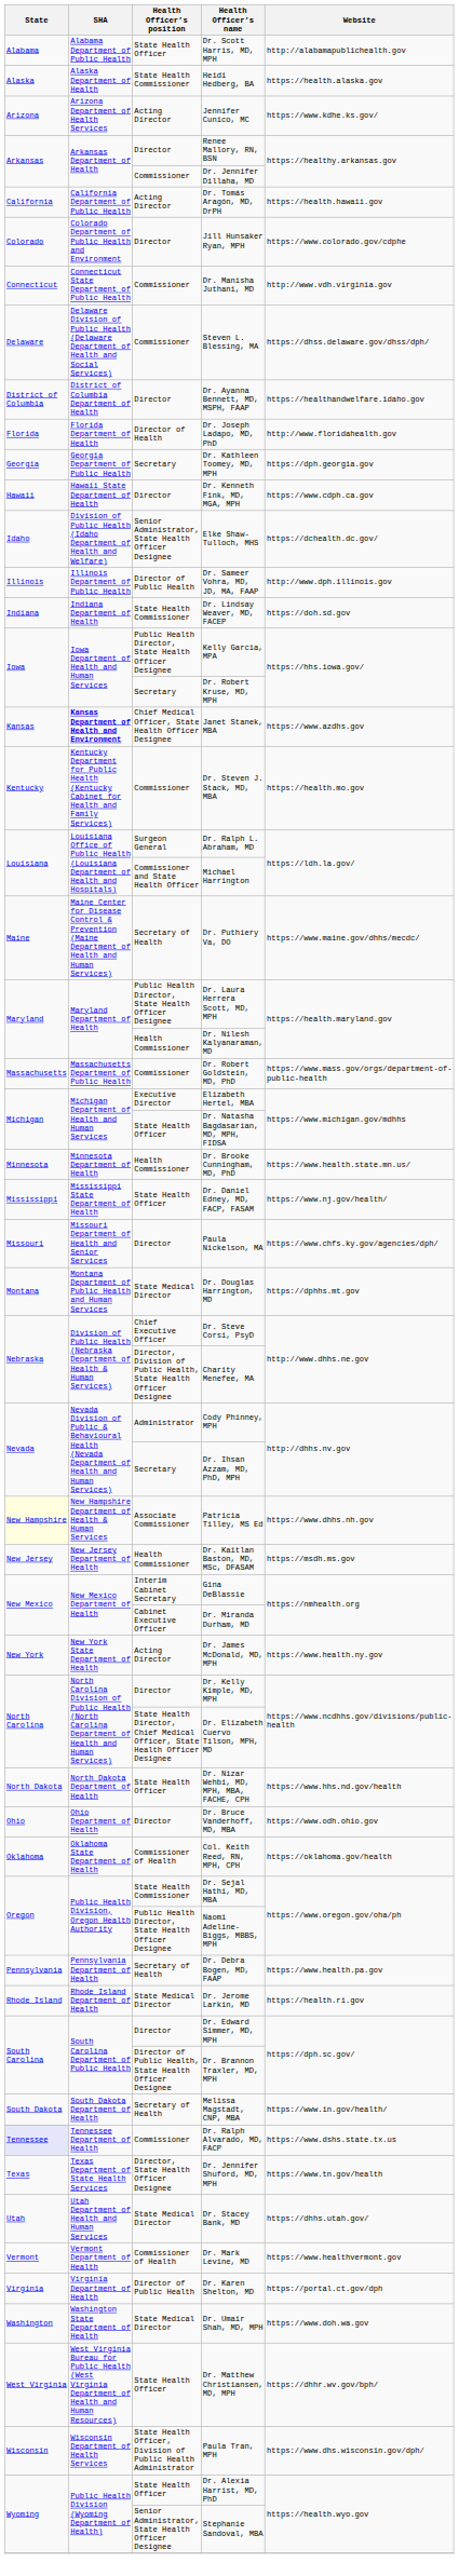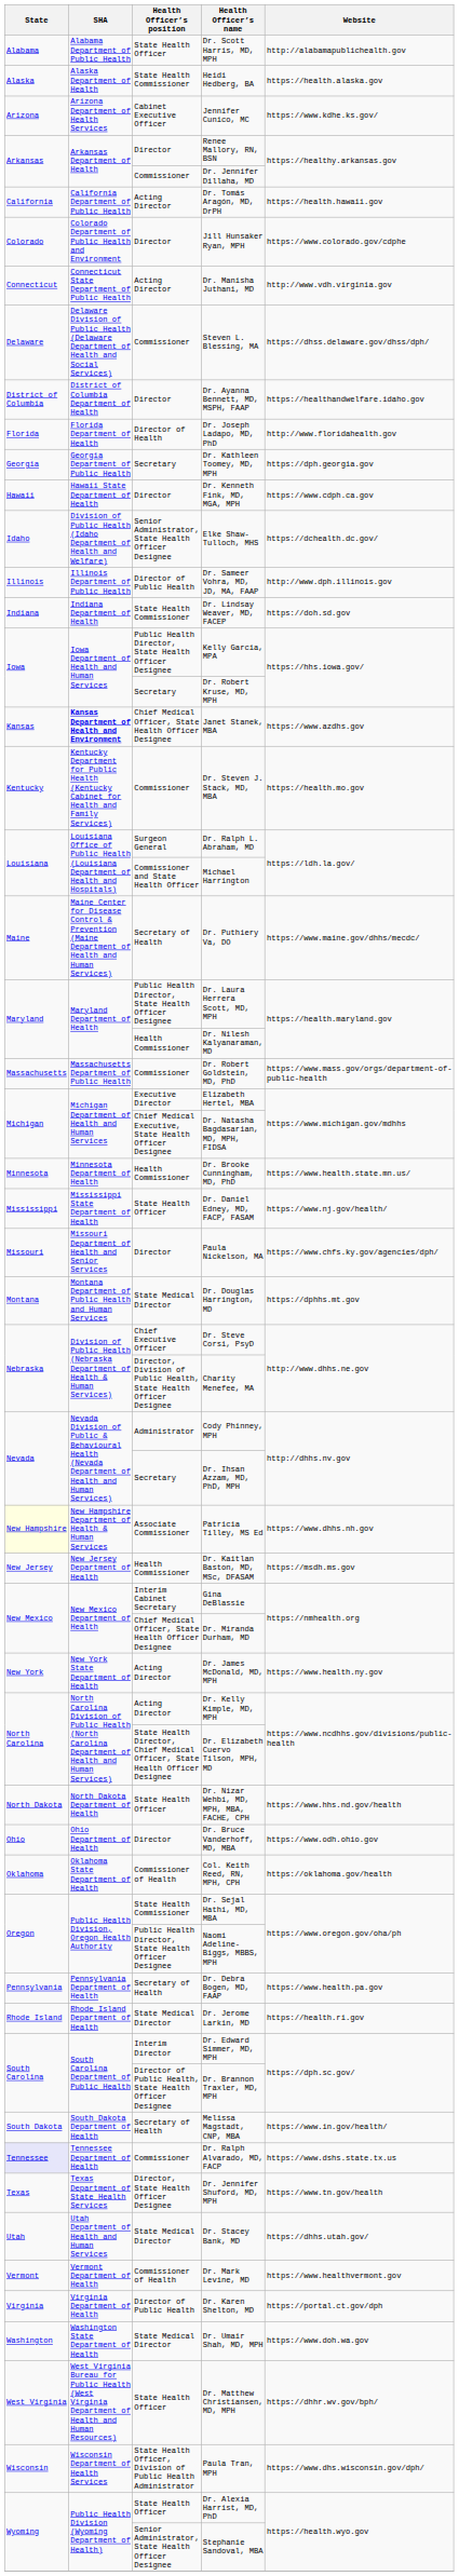 <table class="wikitable">
 <tr>
 <th>State</th>
 <th>SHA</th>
 <th>Health Officer’s position</th>
 <th>Health Officer’s name</th>
 <th>Website</th>
 </tr>
 <tr>
 <td><a href='#'>Alabama</a></td>
 <td><a href='#'>Alabama Department of Public Health</a></td>
 <td>State Health Officer</td>
 <td>Dr. Scott Harris, MD, MPH</td>
 <td>http://alabamapublichealth.gov</td>
 </tr>
 <tr>
 <td><a href='#'>Alaska</a></td>
 <td><a href='#'>Alaska Department of Health</a></td>
 <td>State Health Commissioner</td>
 <td>Heidi Hedberg, BA</td>
 <td>https://health.alaska.gov</td>
 </tr>
 <tr>
 <td><a href='#'>Arizona</a></td>
 <td><a href='#'>Arizona Department of Health Services</a></td>
-<td>Acting Director</td>
+<td>Cabinet Executive Officer</td>
 <td>Jennifer Cunico, MC</td>
 <td>https://www.kdhe.ks.gov/</td>
 </tr>
 <tr>
 <td rowspan=2><a href='#'>Arkansas</a></td>
 <td rowspan=2><a href='#'>Arkansas Department of Health</a></td>
 <td>Director</td>
 <td>Renee Mallory, RN, BSN</td>
 <td rowspan=2>https://healthy.arkansas.gov</td>
 </tr>
 <tr>
 <td>Commissioner</td>
 <td>Dr. Jennifer Dillaha, MD</td>
 </tr>
 <tr>
 <td><a href='#'>California</a></td>
 <td><a href='#'>California Department of Public Health</a></td>
 <td>Acting Director</td>
 <td>Dr. Tomás Aragón, MD, DrPH</td>
 <td>https://health.hawaii.gov</td>
 </tr>
 <tr>
 <td><a href='#'>Colorado</a></td>
 <td><a href='#'>Colorado Department of Public Health and Environment</a></td>
 <td>Director</td>
 <td>Jill Hunsaker Ryan, MPH</td>
 <td>https://www.colorado.gov/cdphe</td>
 </tr>
 <tr>
 <td><a href='#'>Connecticut</a></td>
 <td><a href='#'>Connecticut State Department of Public Health</a></td>
-<td>Commissioner</td>
+<td>Acting Director</td>
 <td>Dr. Manisha Juthani, MD</td>
 <td>http://www.vdh.virginia.gov</td>
 </tr>
 <tr>
 <td><a href='#'>Delaware</a></td>
 <td><a href='#'>Delaware Division of Public Health (Delaware Department of Health and Social Services)</a></td>
 <td>Commissioner</td>
 <td>Steven L. Blessing, MA</td>
 <td>https://dhss.delaware.gov/dhss/dph/</td>
 </tr>
 <tr>
 <td><a href='#'>District of Columbia</a></td>
 <td><a href='#'>District of Columbia Department of Health</a></td>
 <td>Director</td>
 <td>Dr. Ayanna Bennett, MD, MSPH, FAAP</td>
 <td>https://healthandwelfare.idaho.gov</td>
 </tr>
 <tr>
 <td><a href='#'>Florida</a></td>
 <td><a href='#'>Florida Department of Health</a></td>
 <td>Director of Health</td>
 <td>Dr. Joseph Ladapo, MD, PhD</td>
 <td>http://www.floridahealth.gov</td>
 </tr>
 <tr>
 <td><a href='#'>Georgia</a></td>
 <td><a href='#'>Georgia Department of Public Health</a></td>
 <td>Secretary</td>
 <td>Dr. Kathleen Toomey, MD, MPH</td>
 <td>https://dph.georgia.gov</td>
 </tr>
 <tr>
 <td><a href='#'>Hawaii</a></td>
 <td><a href='#'>Hawaii State Department of Health</a></td>
 <td>Director</td>
 <td>Dr. Kenneth Fink, MD, MGA, MPH</td>
 <td>https://www.cdph.ca.gov</td>
 </tr>
 <tr>
 <td><a href='#'>Idaho</a></td>
 <td><a href='#'>Division of Public Health (Idaho Department of Health and Welfare)</a></td>
 <td>Senior Administrator, State Health Officer Designee</td>
 <td>Elke Shaw-Tulloch, MHS</td>
 <td>https://dchealth.dc.gov/</td>
 </tr>
 <tr>
 <td><a href='#'>Illinois</a></td>
 <td><a href='#'>Illinois Department of Public Health</a></td>
 <td>Director of Public Health</td>
 <td>Dr. Sameer Vohra, MD, JD, MA, FAAP</td>
 <td>http://www.dph.illinois.gov</td>
 </tr>
 <tr>
 <td><a href='#'>Indiana</a></td>
 <td><a href='#'>Indiana Department of Health</a></td>
 <td>State Health Commissioner</td>
 <td>Dr. Lindsay Weaver, MD, FACEP</td>
 <td>https://doh.sd.gov</td>
 </tr>
 <tr>
 <td rowspan=2><a href='#'>Iowa</a></td>
 <td rowspan=2><a href='#'>Iowa Department of Health and Human Services</a></td>
 <td>Public Health Director, State Health Officer Designee</td>
 <td>Kelly Garcia, MPA</td>
 <td rowspan=2>https://hhs.iowa.gov/</td>
 </tr>
 <tr>
 <td>Secretary</td>
 <td>Dr. Robert Kruse, MD, MPH</td>
 </tr>
 <tr>
 <td><a href='#'>Kansas</a></td>
 <td><strong><a href='#'>Kansas Department of Health and Environment</a></strong></td>
 <td>Chief Medical Officer, State Health Officer Designee</td>
 <td>Janet Stanek, MBA</td>
 <td>https://www.azdhs.gov</td>
 </tr>
 <tr>
 <td><a href='#'>Kentucky</a></td>
 <td><a href='#'>Kentucky Department for Public Health (Kentucky Cabinet for Health and Family Services)</a></td>
 <td>Commissioner</td>
 <td>Dr. Steven J. Stack, MD, MBA</td>
 <td>https://health.mo.gov</td>
 </tr>
 <tr>
 <td rowspan=2><a href='#'>Louisiana</a></td>
 <td rowspan=2><a href='#'>Louisiana Office of Public Health (Louisiana Department of Health and Hospitals)</a></td>
 <td>Surgeon General</td>
 <td>Dr. Ralph L. Abraham, MD</td>
 <td rowspan=2>https://ldh.la.gov/</td>
 </tr>
 <tr>
 <td>Commissioner and State Health Officer</td>
 <td>Michael Harrington</td>
 </tr>
 <tr>
 <td><a href='#'>Maine</a></td>
 <td><a href='#'>Maine Center for Disease Control & Prevention (Maine Department of Health and Human Services)</a></td>
 <td>Secretary of Health</td>
 <td>Dr. Puthiery Va, DO</td>
 <td>https://www.maine.gov/dhhs/mecdc/</td>
 </tr>
 <tr>
 <td rowspan=2><a href='#'>Maryland</a></td>
 <td rowspan=2><a href='#'>Maryland Department of Health</a></td>
 <td>Public Health Director, State Health Officer Designee</td>
 <td>Dr. Laura Herrera Scott, MD, MPH</td>
 <td rowspan=2>https://health.maryland.gov</td>
 </tr>
 <tr>
 <td>Health Commissioner</td>
 <td>Dr. Nilesh Kalyanaraman, MD</td>
 </tr>
 <tr>
 <td><a href='#'>Massachusetts</a></td>
 <td><a href='#'>Massachusetts Department of Public Health</a></td>
 <td>Commissioner</td>
 <td>Dr. Robert Goldstein, MD, PhD</td>
 <td>https://www.mass.gov/orgs/department-of-public-health</td>
 </tr>
 <tr>
 <td rowspan=2><a href='#'>Michigan</a></td>
 <td rowspan=2><a href='#'>Michigan Department of Health and Human Services</a></td>
 <td>Executive Director</td>
 <td>Elizabeth Hertel, MBA</td>
 <td rowspan=2>https://www.michigan.gov/mdhhs</td>
 </tr>
 <tr>
-<td>State Health Officer</td>
+<td>Chief Medical Executive, State Health Officer Designee</td>
 <td>Dr. Natasha Bagdasarian, MD, MPH, FIDSA</td>
 </tr>
 <tr>
 <td><a href='#'>Minnesota</a></td>
 <td><a href='#'>Minnesota Department of Health</a></td>
 <td>Health Commissioner</td>
 <td>Dr. Brooke Cunningham, MD, PhD</td>
 <td>https://www.health.state.mn.us/</td>
 </tr>
 <tr>
 <td><a href='#'>Mississippi</a></td>
 <td><a href='#'>Mississippi State Department of Health</a></td>
 <td>State Health Officer</td>
 <td>Dr. Daniel Edney, MD, FACP, FASAM</td>
 <td>https://www.nj.gov/health/</td>
 </tr>
 <tr>
 <td><a href='#'>Missouri</a></td>
 <td><a href='#'>Missouri Department of Health and Senior Services</a></td>
 <td>Director</td>
 <td>Paula Nickelson, MA</td>
 <td>https://www.chfs.ky.gov/agencies/dph/</td>
 </tr>
 <tr>
 <td><a href='#'>Montana</a></td>
 <td><a href='#'>Montana Department of Public Health and Human Services</a></td>
 <td>State Medical Director</td>
 <td>Dr. Douglas Harrington, MD</td>
 <td>https://dphhs.mt.gov</td>
 </tr>
 <tr>
 <td rowspan=2><a href='#'>Nebraska</a></td>
 <td rowspan=2><a href='#'>Division of Public Health (Nebraska Department of Health & Human Services)</a></td>
 <td>Chief Executive Officer</td>
 <td>Dr. Steve Corsi, PsyD</td>
 <td rowspan=2>http://www.dhhs.ne.gov</td>
 </tr>
 <tr>
 <td>Director, Division of Public Health, State Health Officer Designee</td>
 <td>Charity Menefee, MA</td>
 </tr>
 <tr>
 <td rowspan=2><a href='#'>Nevada</a></td>
 <td rowspan=2><a href='#'>Nevada Division of Public & Behavioural Health (Nevada Department of Health and Human Services)</a></td>
 <td>Administrator</td>
 <td>Cody Phinney, MPH</td>
 <td rowspan=2>http://dhhs.nv.gov</td>
 </tr>
 <tr>
 <td>Secretary</td>
 <td>Dr. Ihsan Azzam, MD, PhD, MPH</td>
 </tr>
 <tr>
 <td style="background: lightyellow;"><a href='#'>New Hampshire</a></td>
 <td><a href='#'>New Hampshire Department of Health & Human Services</a></td>
 <td>Associate Commissioner</td>
 <td>Patricia Tilley, MS Ed</td>
 <td>https://www.dhhs.nh.gov</td>
 </tr>
 <tr>
 <td><a href='#'>New Jersey</a></td>
 <td><a href='#'>New Jersey Department of Health</a></td>
 <td>Health Commissioner</td>
 <td>Dr. Kaitlan Baston, MD, MSc, DFASAM</td>
 <td>https://msdh.ms.gov</td>
 </tr>
 <tr>
 <td rowspan=2><a href='#'>New Mexico</a></td>
 <td rowspan=2><a href='#'>New Mexico Department of Health</a></td>
 <td>Interim Cabinet Secretary</td>
 <td>Gina DeBlassie</td>
 <td rowspan=2>https://nmhealth.org</td>
 </tr>
 <tr>
-<td>Cabinet Executive Officer</td>
+<td>Chief Medical Officer, State Health Officer Designee</td>
 <td>Dr. Miranda Durham, MD</td>
 </tr>
 <tr>
 <td><a href='#'>New York</a></td>
 <td><a href='#'>New York State Department of Health</a></td>
 <td>Acting Director</td>
 <td>Dr. James McDonald, MD, MPH</td>
 <td>https://www.health.ny.gov</td>
 </tr>
 <tr>
 <td rowspan=2><a href='#'>North Carolina</a></td>
 <td rowspan=2><a href='#'>North Carolina Division of Public Health (North Carolina Department of Health and Human Services)</a></td>
-<td>Director</td>
+<td>Acting Director</td>
 <td>Dr. Kelly Kimple, MD, MPH</td>
 <td rowspan=2>https://www.ncdhhs.gov/divisions/public-health</td>
 </tr>
 <tr>
 <td>State Health Director, Chief Medical Officer, State Health Officer Designee</td>
 <td>Dr. Elizabeth Cuervo Tilson, MPH, MD</td>
 </tr>
 <tr>
 <td><a href='#'>North Dakota</a></td>
 <td><a href='#'>North Dakota Department of Health</a></td>
 <td>State Health Officer</td>
 <td>Dr. Nizar Wehbi, MD, MPH, MBA, FACHE, CPH</td>
 <td>https://www.hhs.nd.gov/health</td>
 </tr>
 <tr>
 <td><a href='#'>Ohio</a></td>
 <td><a href='#'>Ohio Department of Health</a></td>
 <td>Director</td>
 <td>Dr. Bruce Vanderhoff, MD, MBA</td>
 <td>https://www.odh.ohio.gov</td>
 </tr>
 <tr>
 <td><a href='#'>Oklahoma</a></td>
 <td><a href='#'>Oklahoma State Department of Health</a></td>
 <td>Commissioner of Health</td>
 <td>Col. Keith Reed, RN, MPH, CPH</td>
 <td>https://oklahoma.gov/health</td>
 </tr>
 <tr>
 <td rowspan=2><a href='#'>Oregon</a></td>
 <td rowspan=2><a href='#'>Public Health Division, Oregon Health Authority</a></td>
 <td>State Health Commissioner</td>
 <td>Dr. Sejal Hathi, MD, MBA</td>
 <td rowspan=2>https://www.oregon.gov/oha/ph</td>
 </tr>
 <tr>
 <td>Public Health Director, State Health Officer Designee</td>
 <td>Naomi Adeline-Biggs, MBBS, MPH</td>
 </tr>
 <tr>
 <td><a href='#'>Pennsylvania</a></td>
 <td><a href='#'>Pennsylvania Department of Health</a></td>
 <td>Secretary of Health</td>
 <td>Dr. Debra Bogen, MD, FAAP</td>
 <td>https://www.health.pa.gov</td>
 </tr>
 <tr>
 <td><a href='#'>Rhode Island</a></td>
 <td><a href='#'>Rhode Island Department of Health</a></td>
 <td>State Medical Director</td>
 <td>Dr. Jerome Larkin, MD</td>
 <td>https://health.ri.gov</td>
 </tr>
 <tr>
 <td rowspan=2><a href='#'>South Carolina</a></td>
 <td rowspan=2><a href='#'>South Carolina Department of Public Health</a></td>
-<td>Director</td>
+<td>Interim Director</td>
 <td>Dr. Edward Simmer, MD, MPH</td>
 <td rowspan=2>https://dph.sc.gov/</td>
 </tr>
 <tr>
 <td>Director of Public Health, State Health Officer Designee</td>
 <td>Dr. Brannon Traxler, MD, MPH</td>
 </tr>
 <tr>
 <td><a href='#'>South Dakota</a></td>
 <td><a href='#'>South Dakota Department of Health</a></td>
 <td>Secretary of Health</td>
 <td>Melissa Magstadt, CNP, MBA</td>
 <td>https://www.in.gov/health/</td>
 </tr>
 <tr>
 <td style="background: lavender;"><a href='#'>Tennessee</a></td>
 <td><a href='#'>Tennessee Department of Health</a></td>
 <td>Commissioner</td>
 <td>Dr. Ralph Alvarado, MD, FACP</td>
 <td>https://www.dshs.state.tx.us</td>
 </tr>
 <tr>
 <td><a href='#'>Texas</a></td>
 <td><a href='#'>Texas Department of State Health Services</a></td>
 <td>Director, State Health Officer Designee</td>
 <td>Dr. Jennifer Shuford, MD, MPH</td>
 <td>https://www.tn.gov/health</td>
 </tr>
 <tr>
 <td><a href='#'>Utah</a></td>
 <td><a href='#'>Utah Department of Health and Human Services</a></td>
 <td>State Medical Director</td>
 <td>Dr. Stacey Bank, MD</td>
 <td>https://dhhs.utah.gov/</td>
 </tr>
 <tr>
 <td><a href='#'>Vermont</a></td>
 <td><a href='#'>Vermont Department of Health</a></td>
 <td>Commissioner of Health</td>
 <td>Dr. Mark Levine, MD</td>
 <td>https://www.healthvermont.gov</td>
 </tr>
 <tr>
 <td><a href='#'>Virginia</a></td>
 <td><a href='#'>Virginia Department of Health</a></td>
 <td>Director of Public Health</td>
 <td>Dr. Karen Shelton, MD</td>
 <td>https://portal.ct.gov/dph</td>
 </tr>
 <tr>
 <td><a href='#'>Washington</a></td>
 <td><a href='#'>Washington State Department of Health</a></td>
 <td>State Medical Director</td>
 <td>Dr. Umair Shah, MD, MPH</td>
 <td>https://www.doh.wa.gov</td>
 </tr>
 <tr>
 <td><a href='#'>West Virginia</a></td>
 <td><a href='#'>West Virginia Bureau for Public Health (West Virginia Department of Health and Human Resources)</a></td>
 <td>State Health Officer</td>
 <td>Dr. Matthew Christiansen, MD, MPH</td>
 <td>https://dhhr.wv.gov/bph/</td>
 </tr>
 <tr>
 <td><a href='#'>Wisconsin</a></td>
 <td><a href='#'>Wisconsin Department of Health Services</a></td>
 <td>State Health Officer, Division of Public Health Administrator</td>
 <td>Paula Tran, MPH</td>
 <td>https://www.dhs.wisconsin.gov/dph/</td>
 </tr>
 <tr>
 <td rowspan=2><a href='#'>Wyoming</a></td>
 <td rowspan=2><a href='#'>Public Health Division (Wyoming Department of Health)</a></td>
 <td>State Health Officer</td>
 <td>Dr. Alexia Harrist, MD, PhD</td>
 <td rowspan=2>https://health.wyo.gov</td>
 </tr>
 <tr>
 <td>Senior Administrator, State Health Officer Designee</td>
 <td>Stephanie Sandoval, MBA</td>
 </tr>
 <tr>
 </tr>
 </table>
